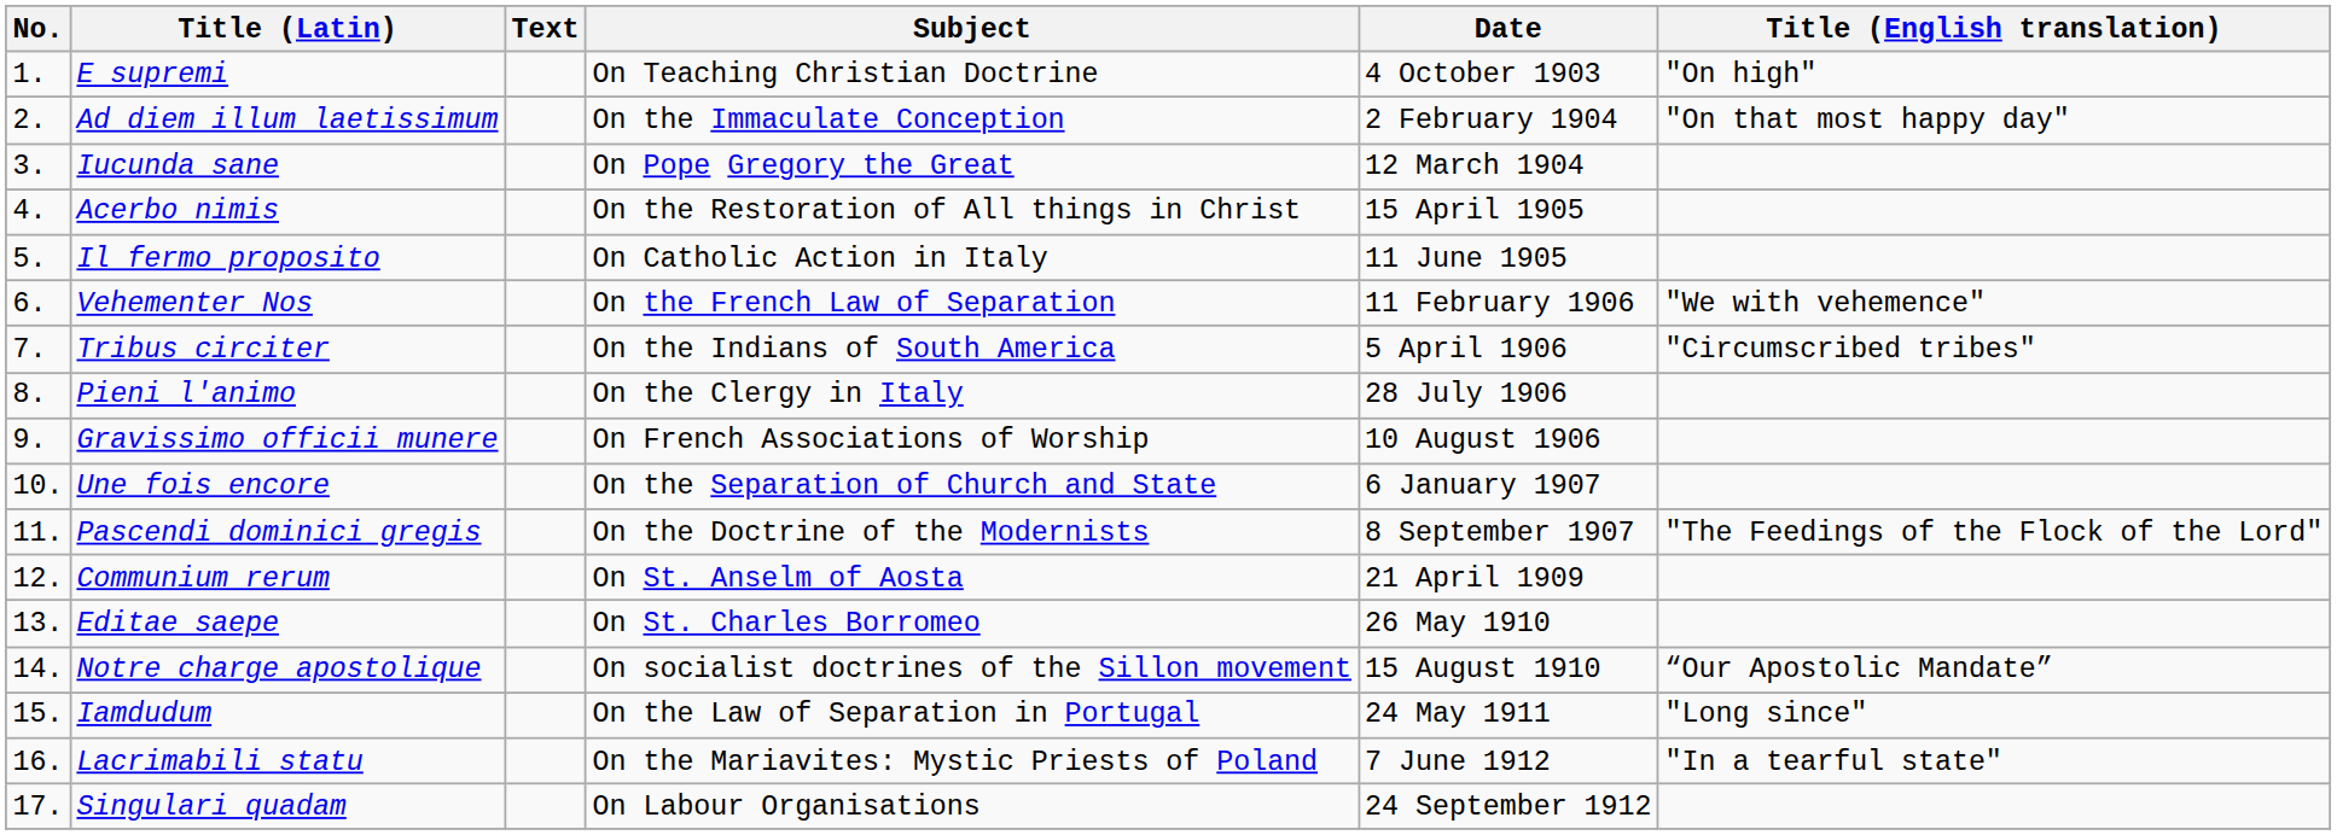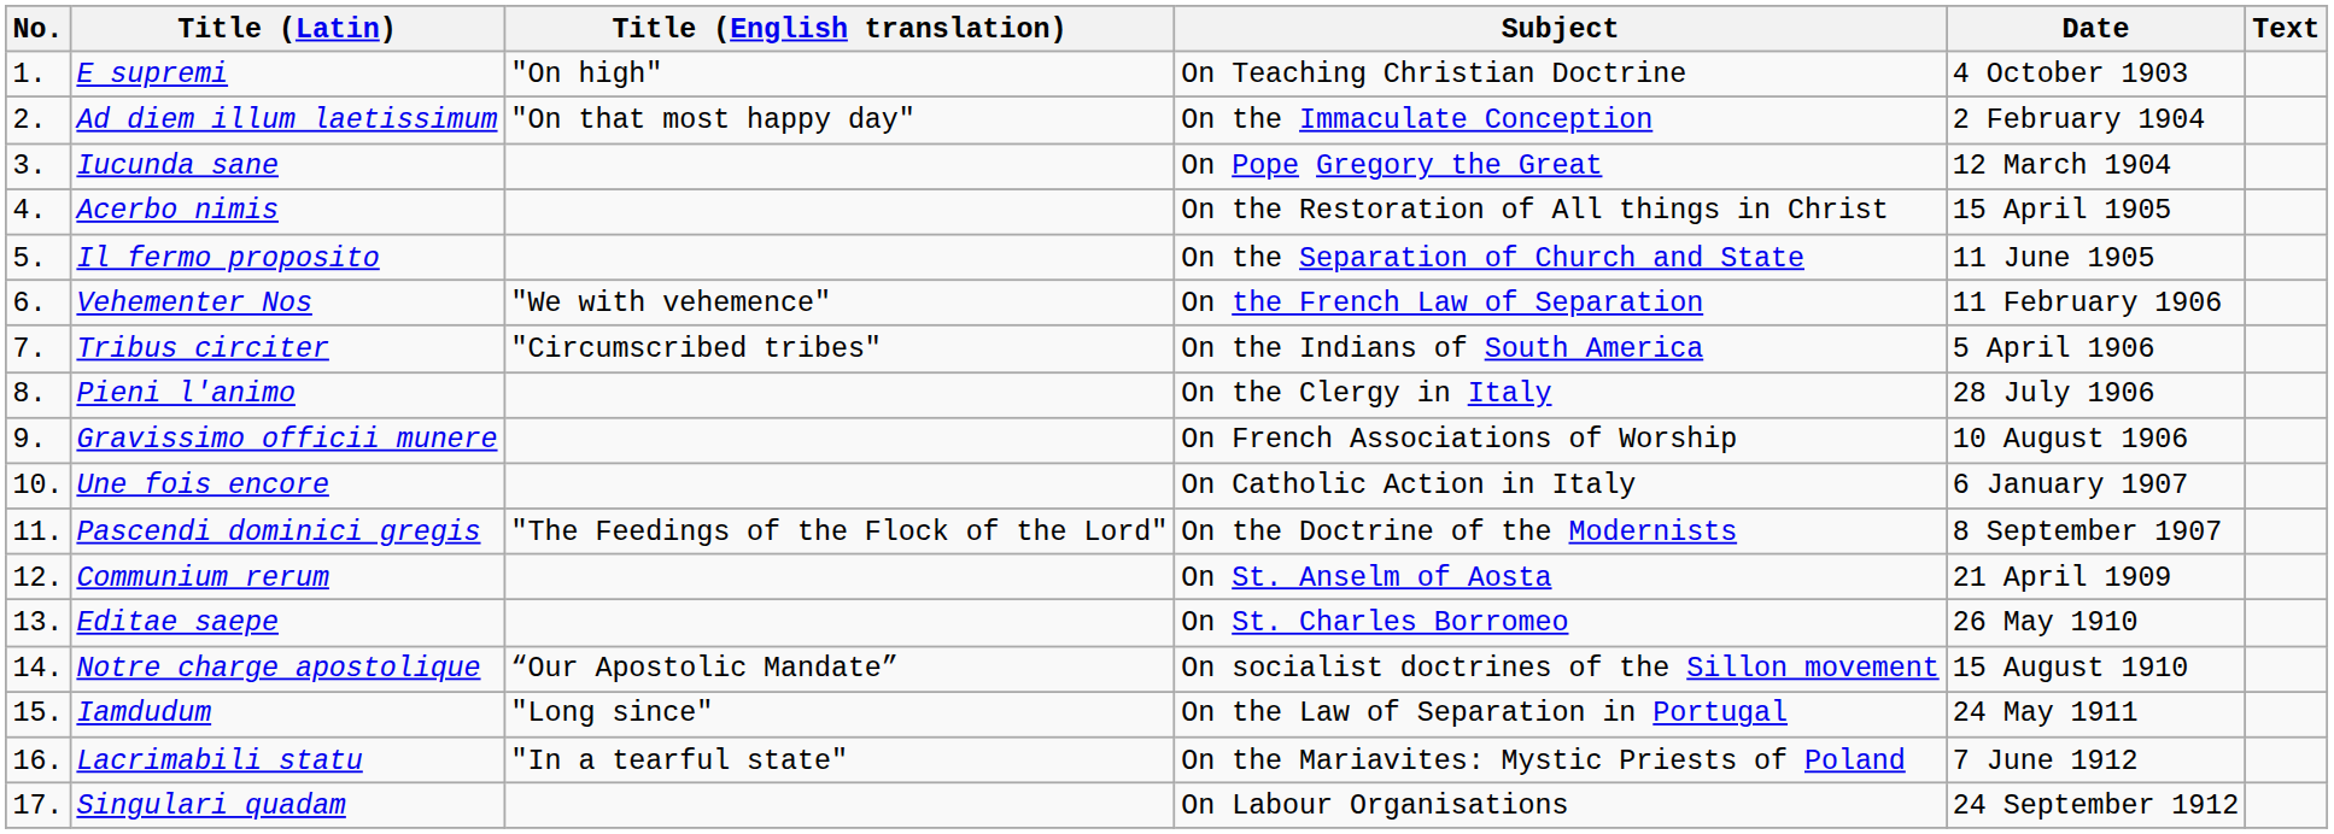 <table class="wikitable">
 <tr>
 <th>No.</th>
 <th>Title (<a href='#'>Latin</a>)</th>
-<th>Text</th>
+<th>Title (<a href='#'>English</a> translation)</th>
 <th>Subject</th>
 <th>Date</th>
-<th>Title (<a href='#'>English</a> translation)</th>
+<th>Text</th>
 </tr>
 <tr>
 <td>1.</td>
 <td><em><a href='#'>E supremi</a></em></td>
-<td></td>
+<td>"On high"</td>
 <td>On Teaching Christian Doctrine</td>
 <td>4 October 1903</td>
-<td>"On high"</td>
+<td></td>
 </tr>
 <tr>
 <td>2.</td>
 <td><em><a href='#'>Ad diem illum laetissimum</a></em></td>
-<td></td>
+<td>"On that most happy day"</td>
 <td>On the <a href='#'>Immaculate Conception</a></td>
 <td>2 February 1904</td>
-<td>"On that most happy day"</td>
+<td></td>
 </tr>
 <tr>
 <td>3.</td>
 <td><em><a href='#'>Iucunda sane</a></em></td>
 <td></td>
 <td>On <a href='#'>Pope</a> <a href='#'>Gregory the Great</a></td>
 <td>12 March 1904</td>
 <td></td>
 </tr>
 <tr>
 <td>4.</td>
 <td><em><a href='#'>Acerbo nimis</a></em></td>
 <td></td>
 <td>On the Restoration of All things in Christ</td>
 <td>15 April 1905</td>
 <td></td>
 </tr>
 <tr>
 <td>5.</td>
 <td><em><a href='#'>Il fermo proposito</a></em></td>
 <td></td>
-<td>On Catholic Action in Italy</td>
+<td>On the <a href='#'>Separation of Church and State</a></td>
 <td>11 June 1905</td>
 <td></td>
 </tr>
 <tr>
 <td>6.</td>
 <td><em><a href='#'>Vehementer Nos</a></em></td>
-<td></td>
+<td>"We with vehemence"</td>
 <td>On <a href='#'>the French Law of Separation</a></td>
 <td>11 February 1906</td>
-<td>"We with vehemence"</td>
+<td></td>
 </tr>
 <tr>
 <td>7.</td>
 <td><em><a href='#'>Tribus circiter</a></em></td>
-<td></td>
+<td>"Circumscribed tribes"</td>
 <td>On the Indians of <a href='#'>South America</a></td>
 <td>5 April 1906</td>
-<td>"Circumscribed tribes"</td>
+<td></td>
 </tr>
 <tr>
 <td>8.</td>
 <td><em><a href='#'>Pieni l'animo</a></em></td>
 <td></td>
 <td>On the Clergy in <a href='#'>Italy</a></td>
 <td>28 July 1906</td>
 <td></td>
 </tr>
 <tr>
 <td>9.</td>
 <td><em><a href='#'>Gravissimo officii munere</a></em></td>
 <td></td>
 <td>On French Associations of Worship</td>
 <td>10 August 1906</td>
 <td></td>
 </tr>
 <tr>
 <td>10.</td>
 <td><em><a href='#'>Une fois encore</a></em></td>
 <td></td>
-<td>On the <a href='#'>Separation of Church and State</a></td>
+<td>On Catholic Action in Italy</td>
 <td>6 January 1907</td>
 <td></td>
 </tr>
 <tr>
 <td>11.</td>
 <td><em><a href='#'>Pascendi dominici gregis</a></em></td>
-<td></td>
+<td>"The Feedings of the Flock of the Lord"</td>
 <td>On the Doctrine of the <a href='#'>Modernists</a></td>
 <td>8 September 1907</td>
-<td>"The Feedings of the Flock of the Lord"</td>
+<td></td>
 </tr>
 <tr>
 <td>12.</td>
 <td><em><a href='#'>Communium rerum</a></em></td>
 <td></td>
 <td>On <a href='#'>St. Anselm of Aosta</a></td>
 <td>21 April 1909</td>
 <td></td>
 </tr>
 <tr>
 <td>13.</td>
 <td><em><a href='#'>Editae saepe</a></em></td>
 <td></td>
 <td>On <a href='#'>St. Charles Borromeo</a></td>
 <td>26 May 1910</td>
 <td></td>
 </tr>
 <tr>
 <td>14.</td>
 <td><em><a href='#'>Notre charge apostolique</a></em></td>
-<td></td>
+<td>“Our Apostolic Mandate”</td>
 <td>On socialist doctrines of the <a href='#'>Sillon movement</a></td>
 <td>15 August 1910</td>
-<td>“Our Apostolic Mandate”</td>
+<td></td>
 </tr>
 <tr>
 <td>15.</td>
 <td><em><a href='#'>Iamdudum</a></em></td>
-<td></td>
+<td>"Long since"</td>
 <td>On the Law of Separation in <a href='#'>Portugal</a></td>
 <td>24 May 1911</td>
-<td>"Long since"</td>
+<td></td>
 </tr>
 <tr>
 <td>16.</td>
 <td><em><a href='#'>Lacrimabili statu</a></em></td>
-<td></td>
+<td>"In a tearful state"</td>
 <td>On the Mariavites: Mystic Priests of <a href='#'>Poland</a></td>
 <td>7 June 1912</td>
-<td>"In a tearful state"</td>
+<td></td>
 </tr>
 <tr>
 <td>17.</td>
 <td><em><a href='#'>Singulari quadam</a></em></td>
 <td></td>
 <td>On Labour Organisations</td>
 <td>24 September 1912</td>
 <td></td>
 </tr>
 </table>
